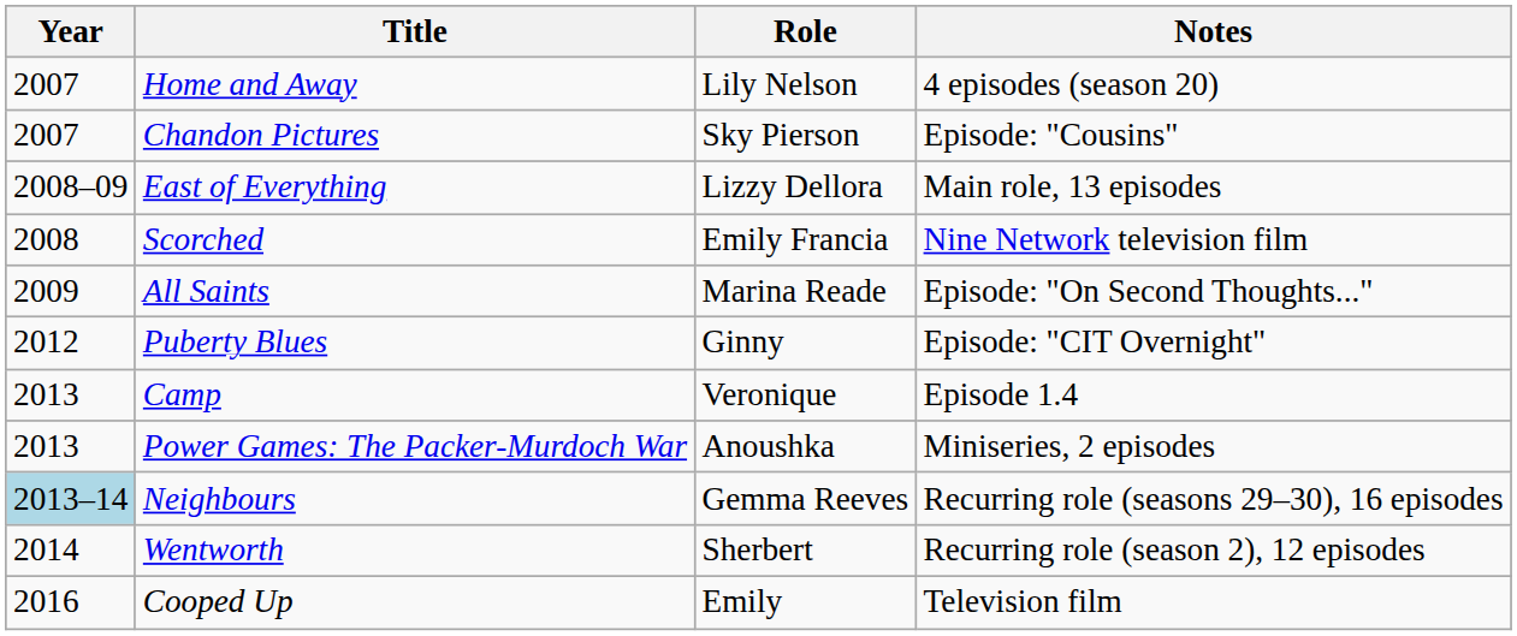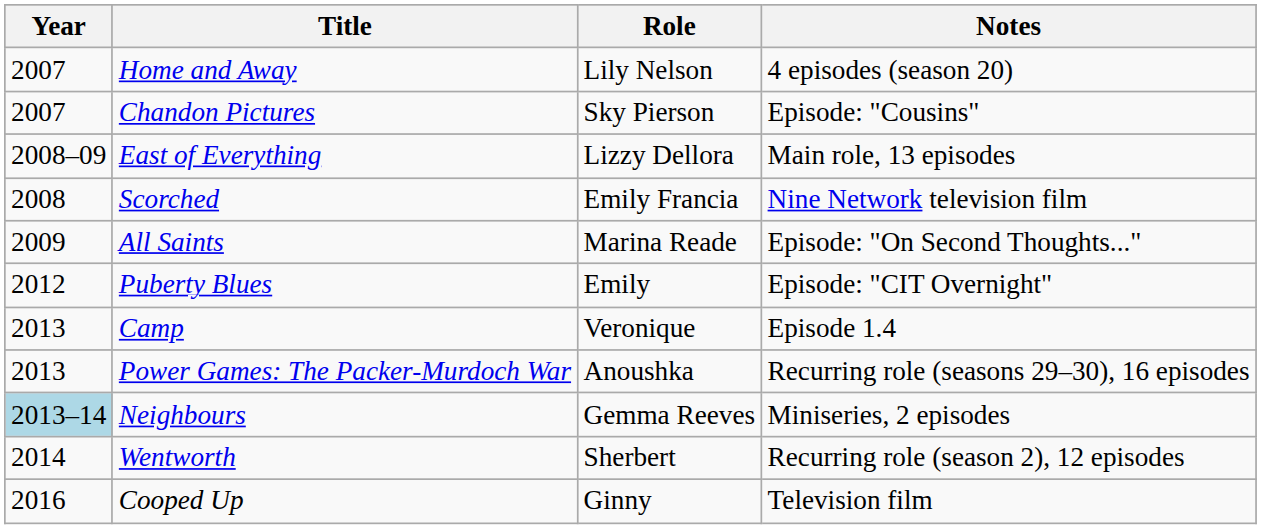 <table class="wikitable sortable">
 <tr>
 <th>Year</th>
 <th>Title</th>
 <th>Role</th>
 <th class="unsortable">Notes</th>
 </tr>
 <tr>
 <td>2007</td>
 <td><em><a href='#'>Home and Away</a></em></td>
 <td>Lily Nelson</td>
 <td>4 episodes (season 20)</td>
 </tr>
 <tr>
 <td>2007</td>
 <td><em><a href='#'>Chandon Pictures</a></em></td>
 <td>Sky Pierson</td>
 <td>Episode: "Cousins"</td>
 </tr>
 <tr>
 <td>2008–09</td>
 <td><em><a href='#'>East of Everything</a></em></td>
 <td>Lizzy Dellora</td>
 <td>Main role, 13 episodes</td>
 </tr>
 <tr>
 <td>2008</td>
 <td><em><a href='#'>Scorched</a></em></td>
 <td>Emily Francia</td>
 <td><a href='#'>Nine Network</a> television film</td>
 </tr>
 <tr>
 <td>2009</td>
 <td><em><a href='#'>All Saints</a></em></td>
 <td>Marina Reade</td>
 <td>Episode: "On Second Thoughts..."</td>
 </tr>
 <tr>
 <td>2012</td>
 <td><em><a href='#'>Puberty Blues</a></em></td>
-<td>Ginny</td>
+<td>Emily</td>
 <td>Episode: "CIT Overnight"</td>
 </tr>
 <tr>
 <td>2013</td>
 <td><em><a href='#'>Camp</a></em></td>
 <td>Veronique</td>
 <td>Episode 1.4</td>
 </tr>
 <tr>
 <td>2013</td>
 <td><em><a href='#'>Power Games: The Packer-Murdoch War</a></em></td>
 <td>Anoushka</td>
-<td>Miniseries, 2 episodes</td>
+<td>Recurring role (seasons 29–30), 16 episodes</td>
 </tr>
 <tr>
 <td style="background: lightblue;">2013–14</td>
 <td><em><a href='#'>Neighbours</a></em></td>
 <td>Gemma Reeves</td>
-<td>Recurring role (seasons 29–30), 16 episodes</td>
+<td>Miniseries, 2 episodes</td>
 </tr>
 <tr>
 <td>2014</td>
 <td><em><a href='#'>Wentworth</a></em></td>
 <td>Sherbert</td>
 <td>Recurring role (season 2), 12 episodes</td>
 </tr>
 <tr>
 <td>2016</td>
 <td><em>Cooped Up</em></td>
-<td>Emily</td>
+<td>Ginny</td>
 <td>Television film</td>
 </tr>
 </table>
